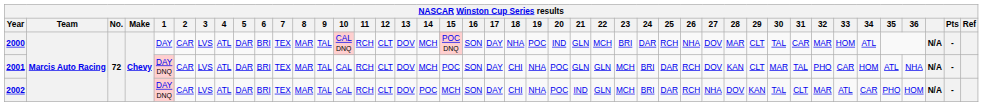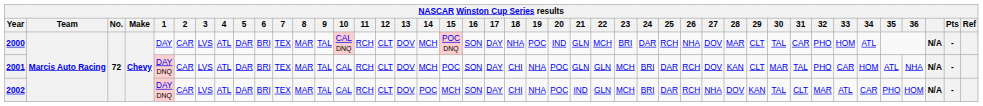 <table class="wikitable" style="text-align:center; font-size:75%">
 <tr>
 <th colspan=45><a href='#'>NASCAR</a> <a href='#'>Winston Cup Series</a> results</th>
 </tr>
 <tr>
 <th>Year</th>
 <th>Team</th>
 <th>No.</th>
 <th>Make</th>
 <th>1</th>
 <th>2</th>
 <th>3</th>
 <th>4</th>
 <th>5</th>
 <th>6</th>
 <th>7</th>
 <th>8</th>
 <th>9</th>
 <th>10</th>
 <th>11</th>
 <th>12</th>
 <th>13</th>
 <th>14</th>
 <th>15</th>
 <th>16</th>
 <th>17</th>
 <th>18</th>
 <th>19</th>
 <th>20</th>
 <th>21</th>
 <th>22</th>
 <th>23</th>
 <th>24</th>
 <th>25</th>
 <th>26</th>
 <th>27</th>
 <th>28</th>
 <th>29</th>
 <th>30</th>
 <th>31</th>
 <th>32</th>
 <th>33</th>
 <th>34</th>
 <th>35</th>
 <th>36</th>
 <th></th>
 <th>Pts</th>
 <th>Ref</th>
 </tr>
 <tr>
 <th><a href='#'>2000</a></th>
 <th rowspan=3><a href='#'>Marcis Auto Racing</a></th>
 <th rowspan=3>72</th>
 <th rowspan=3><a href='#'>Chevy</a></th>
 <td><a href='#'>DAY</a></td>
 <td><a href='#'>CAR</a></td>
 <td><a href='#'>LVS</a></td>
 <td><a href='#'>ATL</a></td>
 <td><a href='#'>DAR</a></td>
 <td><a href='#'>BRI</a></td>
 <td><a href='#'>TEX</a></td>
 <td><a href='#'>MAR</a></td>
 <td><a href='#'>TAL</a></td>
 <td style="background:#FFCFCF;"><a href='#'>CAL</a><br><small>DNQ</small></td>
 <td><a href='#'>RCH</a></td>
 <td><a href='#'>CLT</a></td>
 <td><a href='#'>DOV</a></td>
 <td><a href='#'>MCH</a></td>
 <td style="background:#FFCFCF;"><a href='#'>POC</a><br><small>DNQ</small></td>
 <td><a href='#'>SON</a></td>
 <td><a href='#'>DAY</a></td>
 <td><a href='#'>NHA</a></td>
 <td><a href='#'>POC</a></td>
 <td><a href='#'>IND</a></td>
 <td><a href='#'>GLN</a></td>
 <td><a href='#'>MCH</a></td>
 <td><a href='#'>BRI</a></td>
 <td><a href='#'>DAR</a></td>
 <td><a href='#'>RCH</a></td>
 <td><a href='#'>NHA</a></td>
 <td><a href='#'>DOV</a></td>
 <td><a href='#'>MAR</a></td>
 <td><a href='#'>CLT</a></td>
 <td><a href='#'>TAL</a></td>
 <td><a href='#'>CAR</a></td>
-<td><a href='#'>MAR</a></td>
+<td><a href='#'>PHO</a></td>
 <td><a href='#'>HOM</a></td>
 <td><a href='#'>ATL</a></td>
 <td colspan=2></td>
 <th>N/A</th>
 <th>-</th>
 <th></th>
 </tr>
 <tr>
 <th><a href='#'>2001</a></th>
 <td style="background:#FFCFCF;"><a href='#'>DAY</a><br><small>DNQ</small></td>
 <td><a href='#'>CAR</a></td>
 <td><a href='#'>LVS</a></td>
 <td><a href='#'>ATL</a></td>
 <td><a href='#'>DAR</a></td>
 <td><a href='#'>BRI</a></td>
 <td><a href='#'>TEX</a></td>
 <td><a href='#'>MAR</a></td>
 <td><a href='#'>TAL</a></td>
 <td><a href='#'>CAL</a></td>
 <td><a href='#'>RCH</a></td>
 <td><a href='#'>CLT</a></td>
 <td><a href='#'>DOV</a></td>
 <td><a href='#'>MCH</a></td>
 <td><a href='#'>POC</a></td>
 <td><a href='#'>SON</a></td>
 <td><a href='#'>DAY</a></td>
 <td><a href='#'>CHI</a></td>
 <td><a href='#'>NHA</a></td>
 <td><a href='#'>POC</a></td>
 <td><a href='#'>GLN</a></td>
 <td><a href='#'>GLN</a></td>
 <td><a href='#'>MCH</a></td>
 <td><a href='#'>BRI</a></td>
 <td><a href='#'>DAR</a></td>
 <td><a href='#'>RCH</a></td>
 <td><a href='#'>DOV</a></td>
 <td><a href='#'>KAN</a></td>
 <td><a href='#'>CLT</a></td>
 <td><a href='#'>MAR</a></td>
 <td><a href='#'>TAL</a></td>
 <td><a href='#'>PHO</a></td>
 <td><a href='#'>CAR</a></td>
 <td><a href='#'>HOM</a></td>
 <td><a href='#'>ATL</a></td>
 <td><a href='#'>NHA</a></td>
 <th>N/A</th>
 <th>-</th>
 <th></th>
 </tr>
 <tr>
 <th><a href='#'>2002</a></th>
 <td style="background:#FFCFCF;"><a href='#'>DAY</a><br><small>DNQ</small></td>
 <td><a href='#'>CAR</a></td>
 <td><a href='#'>LVS</a></td>
 <td><a href='#'>ATL</a></td>
 <td><a href='#'>DAR</a></td>
 <td><a href='#'>BRI</a></td>
 <td><a href='#'>TEX</a></td>
 <td><a href='#'>MAR</a></td>
 <td><a href='#'>TAL</a></td>
 <td><a href='#'>CAL</a></td>
 <td><a href='#'>RCH</a></td>
 <td><a href='#'>CLT</a></td>
 <td><a href='#'>DOV</a></td>
 <td><a href='#'>POC</a></td>
 <td><a href='#'>MCH</a></td>
 <td><a href='#'>SON</a></td>
 <td><a href='#'>DAY</a></td>
 <td><a href='#'>CHI</a></td>
 <td><a href='#'>NHA</a></td>
 <td><a href='#'>POC</a></td>
 <td><a href='#'>IND</a></td>
 <td><a href='#'>GLN</a></td>
 <td><a href='#'>MCH</a></td>
 <td><a href='#'>BRI</a></td>
 <td><a href='#'>DAR</a></td>
 <td><a href='#'>RCH</a></td>
 <td><a href='#'>NHA</a></td>
 <td><a href='#'>DOV</a></td>
 <td><a href='#'>KAN</a></td>
 <td><a href='#'>TAL</a></td>
 <td><a href='#'>CLT</a></td>
 <td><a href='#'>MAR</a></td>
 <td><a href='#'>ATL</a></td>
 <td><a href='#'>CAR</a></td>
 <td><a href='#'>PHO</a></td>
 <td><a href='#'>HOM</a></td>
 <th>N/A</th>
 <th>-</th>
 <th></th>
 </tr>
 </table>
